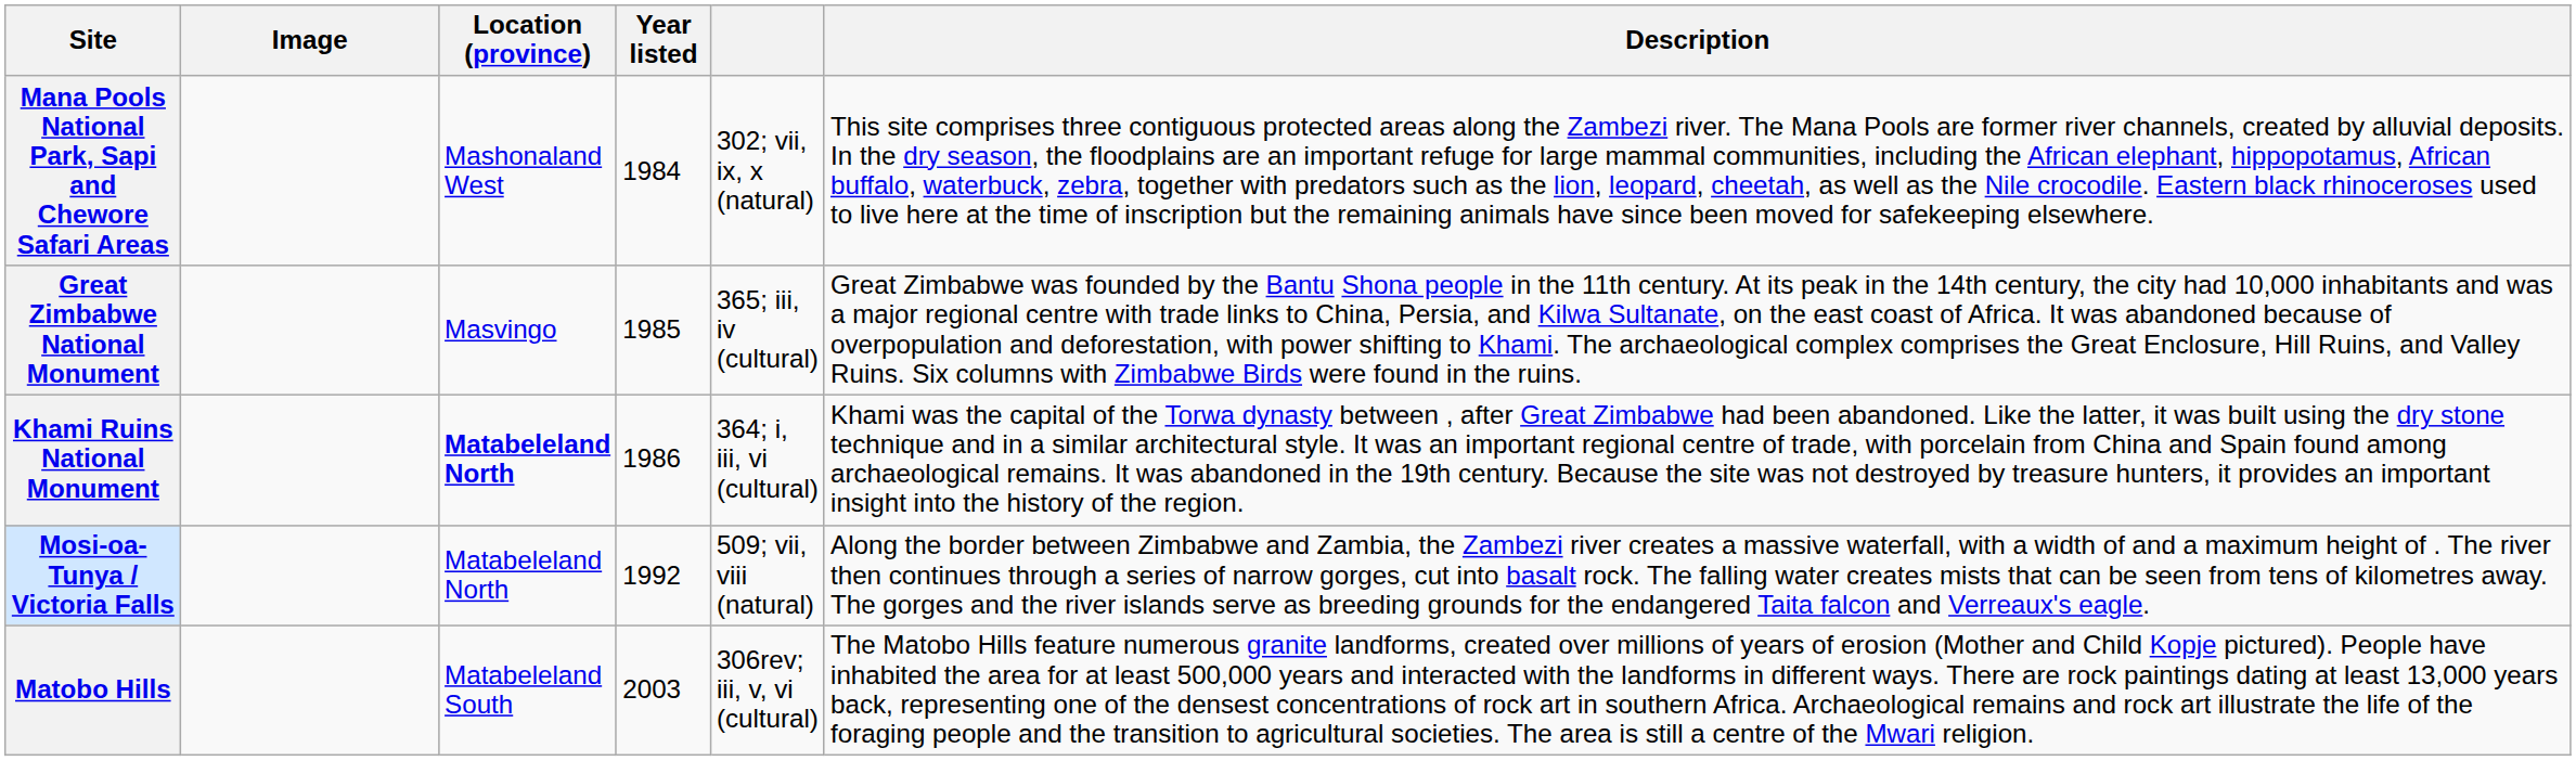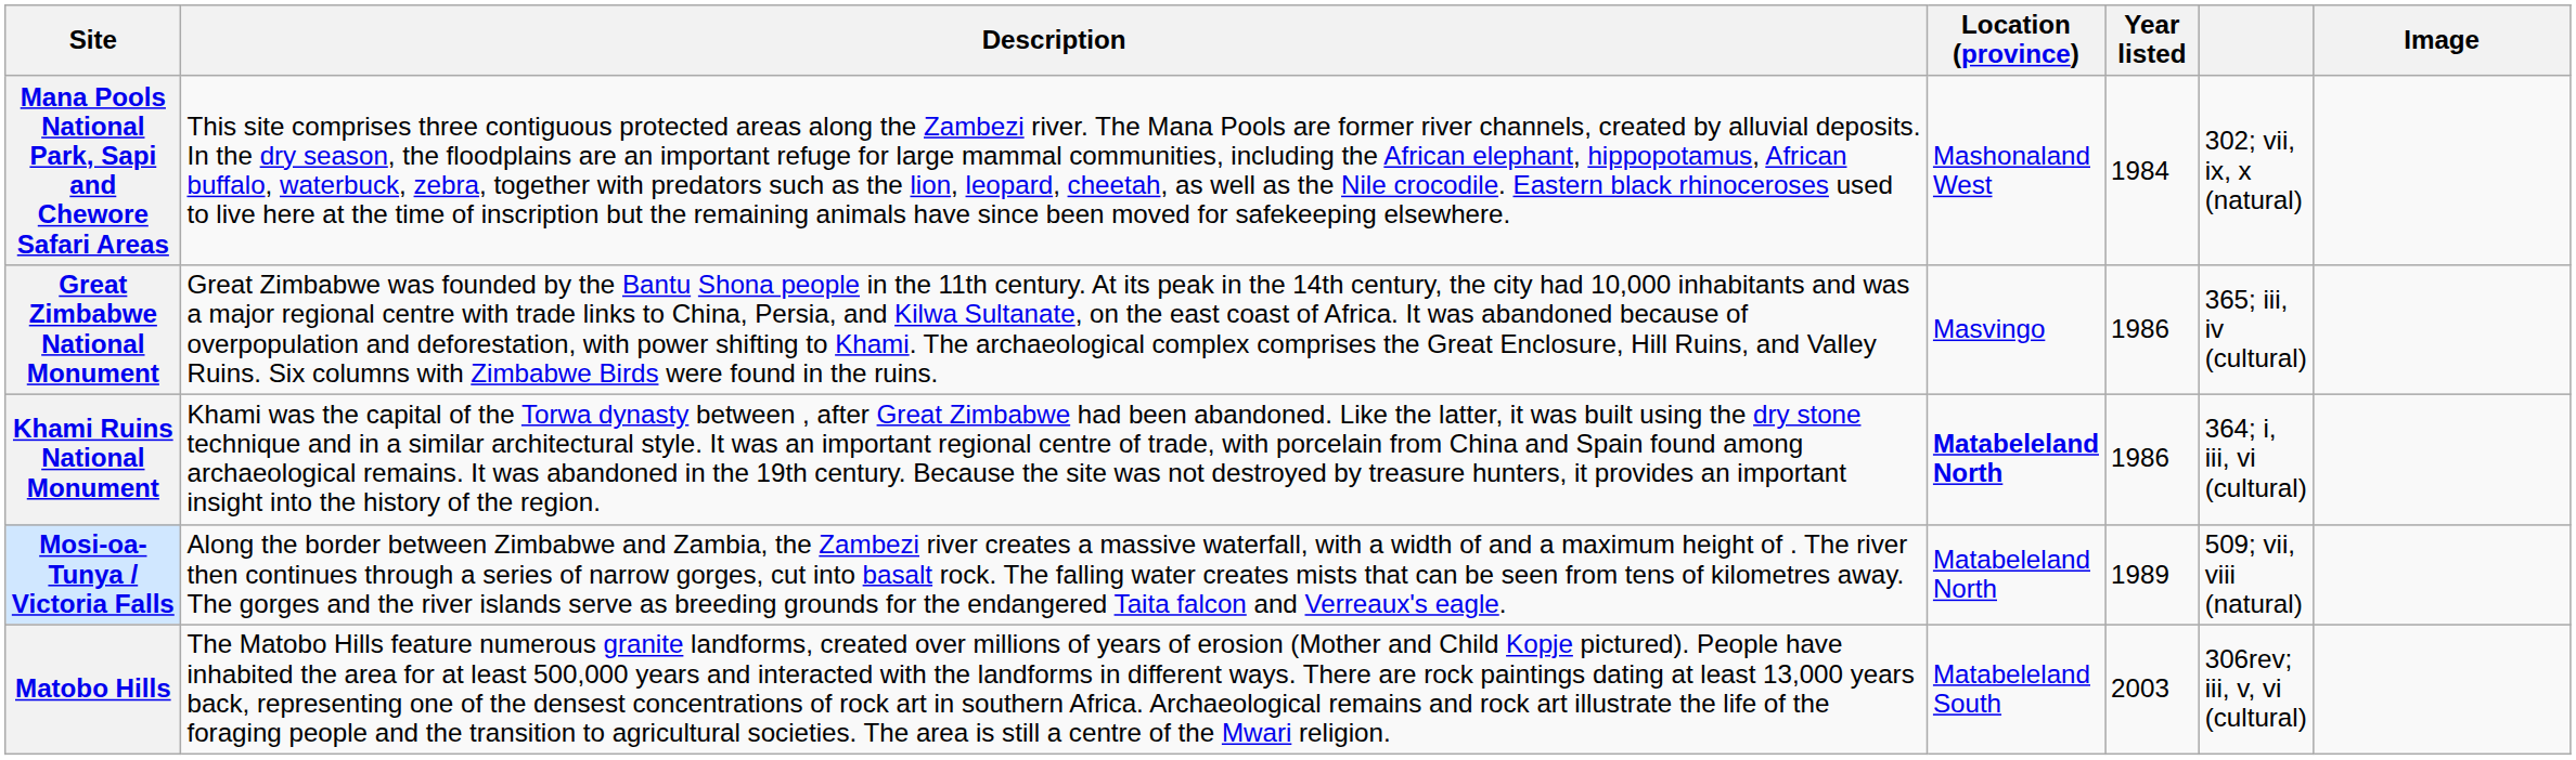 <table class="wikitable sortable plainrowheaders">
 <tr>
 <th style="width:100px;" scope="col">Site</th>
-<th class="unsortable"  style="width:150px;" scope="col">Image</th>
+<th scope="col" class="unsortable">Description</th>
 <th style="width:80px;" scope="col">Location (<a href='#'>province</a>)</th>
 <th style="width:50px;" scope="col">Year listed</th>
 <th style="width:60px;" scope="col" data-sort-type="number"></th>
-<th scope="col" class="unsortable">Description</th>
+<th class="unsortable"  style="width:150px;" scope="col">Image</th>
 </tr>
 <tr>
 <th scope="row"><a href='#'>Mana Pools National Park, Sapi and Chewore Safari Areas</a></th>
-<td></td>
+<td>This site comprises three contiguous protected areas along the <a href='#'>Zambezi</a> river. The Mana Pools are former river channels, created by alluvial deposits. In the <a href='#'>dry season</a>, the floodplains are an important refuge for large mammal communities, including the <a href='#'>African elephant</a>, <a href='#'>hippopotamus</a>, <a href='#'>African buffalo</a>, <a href='#'>waterbuck</a>, <a href='#'>zebra</a>, together with predators such as the <a href='#'>lion</a>, <a href='#'>leopard</a>, <a href='#'>cheetah</a>, as well as the <a href='#'>Nile crocodile</a>. <a href='#'>Eastern black rhinoceroses</a> used to live here at the time of inscription but the remaining animals have since been moved for safekeeping elsewhere.</td>
 <td><a href='#'>Mashonaland West</a></td>
 <td>1984</td>
 <td>302; vii, ix, x (natural)</td>
-<td>This site comprises three contiguous protected areas along the <a href='#'>Zambezi</a> river. The Mana Pools are former river channels, created by alluvial deposits. In the <a href='#'>dry season</a>, the floodplains are an important refuge for large mammal communities, including the <a href='#'>African elephant</a>, <a href='#'>hippopotamus</a>, <a href='#'>African buffalo</a>, <a href='#'>waterbuck</a>, <a href='#'>zebra</a>, together with predators such as the <a href='#'>lion</a>, <a href='#'>leopard</a>, <a href='#'>cheetah</a>, as well as the <a href='#'>Nile crocodile</a>. <a href='#'>Eastern black rhinoceroses</a> used to live here at the time of inscription but the remaining animals have since been moved for safekeeping elsewhere.</td>
+<td></td>
 </tr>
 <tr>
 <th scope="row"><a href='#'>Great Zimbabwe National Monument</a></th>
+<td>Great Zimbabwe was founded by the <a href='#'>Bantu</a> <a href='#'>Shona people</a> in the 11th century. At its peak in the 14th century, the city had 10,000 inhabitants and was a major regional centre with trade links to China, Persia, and <a href='#'>Kilwa Sultanate</a>, on the east coast of Africa. It was abandoned  because of overpopulation and deforestation, with power shifting to <a href='#'>Khami</a>. The archaeological complex comprises the Great Enclosure, Hill Ruins, and Valley Ruins. Six columns with <a href='#'>Zimbabwe Birds</a> were found in the ruins.</td>
+<td><a href='#'>Masvingo</a></td>
+<td>1986</td>
+<td>365; iii, iv (cultural)</td>
 <td></td>
-<td><a href='#'>Masvingo</a></td>
-<td>1985</td>
-<td>365; iii, iv (cultural)</td>
-<td>Great Zimbabwe was founded by the <a href='#'>Bantu</a> <a href='#'>Shona people</a> in the 11th century. At its peak in the 14th century, the city had 10,000 inhabitants and was a major regional centre with trade links to China, Persia, and <a href='#'>Kilwa Sultanate</a>, on the east coast of Africa. It was abandoned  because of overpopulation and deforestation, with power shifting to <a href='#'>Khami</a>. The archaeological complex comprises the Great Enclosure, Hill Ruins, and Valley Ruins. Six columns with <a href='#'>Zimbabwe Birds</a> were found in the ruins.</td>
 </tr>
 <tr>
 <th scope="row"><a href='#'>Khami Ruins National Monument</a></th>
-<td></td>
+<td>Khami was the capital of the <a href='#'>Torwa dynasty</a> between , after <a href='#'>Great Zimbabwe</a> had been abandoned. Like the latter, it was built using the <a href='#'>dry stone</a> technique and in a similar architectural style. It was an important regional centre of trade, with porcelain from China and Spain found among archaeological remains. It was abandoned in the 19th century. Because the site was not destroyed by treasure hunters, it provides an important insight into the history of the region.</td>
 <td><strong><a href='#'>Matabeleland North</a></strong></td>
 <td>1986</td>
 <td>364; i, iii, vi (cultural)</td>
-<td>Khami was the capital of the <a href='#'>Torwa dynasty</a> between , after <a href='#'>Great Zimbabwe</a> had been abandoned. Like the latter, it was built using the <a href='#'>dry stone</a> technique and in a similar architectural style. It was an important regional centre of trade, with porcelain from China and Spain found among archaeological remains. It was abandoned in the 19th century. Because the site was not destroyed by treasure hunters, it provides an important insight into the history of the region.</td>
+<td></td>
 </tr>
 <tr>
 <th scope="row" style="background:#D0E7FF;"><a href='#'>Mosi-oa-Tunya / Victoria Falls</a></th>
+<td>Along the border between Zimbabwe and Zambia, the <a href='#'>Zambezi</a> river creates a massive waterfall, with a width of  and a maximum height of . The river then continues through a series of narrow gorges, cut into <a href='#'>basalt</a> rock. The falling water creates mists that can be seen from tens of kilometres away. The gorges and the river islands serve as breeding grounds for the endangered <a href='#'>Taita falcon</a> and <a href='#'>Verreaux's eagle</a>.</td>
+<td><a href='#'>Matabeleland North</a></td>
+<td>1989</td>
+<td>509; vii, viii (natural)</td>
 <td></td>
-<td><a href='#'>Matabeleland North</a></td>
-<td>1992</td>
-<td>509; vii, viii (natural)</td>
-<td>Along the border between Zimbabwe and Zambia, the <a href='#'>Zambezi</a> river creates a massive waterfall, with a width of  and a maximum height of . The river then continues through a series of narrow gorges, cut into <a href='#'>basalt</a> rock. The falling water creates mists that can be seen from tens of kilometres away. The gorges and the river islands serve as breeding grounds for the endangered <a href='#'>Taita falcon</a> and <a href='#'>Verreaux's eagle</a>.</td>
 </tr>
 <tr>
 <th scope="row"><a href='#'>Matobo Hills</a></th>
-<td></td>
+<td>The Matobo Hills feature numerous <a href='#'>granite</a> landforms, created over millions of years of erosion (Mother and Child <a href='#'>Kopje</a> pictured). People have inhabited the area for at least 500,000 years and interacted with the landforms in different ways. There are rock paintings dating at least 13,000 years back, representing one of the densest concentrations of rock art in southern Africa. Archaeological remains and rock art illustrate the life of the foraging people and the transition to agricultural societies. The area is still a centre of the <a href='#'>Mwari</a> religion.</td>
 <td><a href='#'>Matabeleland South</a></td>
 <td>2003</td>
 <td>306rev; iii, v, vi (cultural)</td>
-<td>The Matobo Hills feature numerous <a href='#'>granite</a> landforms, created over millions of years of erosion (Mother and Child <a href='#'>Kopje</a> pictured). People have inhabited the area for at least 500,000 years and interacted with the landforms in different ways. There are rock paintings dating at least 13,000 years back, representing one of the densest concentrations of rock art in southern Africa. Archaeological remains and rock art illustrate the life of the foraging people and the transition to agricultural societies. The area is still a centre of the <a href='#'>Mwari</a> religion.</td>
+<td></td>
 </tr>
 </table>
